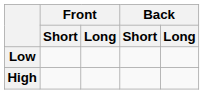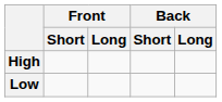 <table class="wikitable" style="text-align:center">
 <tr>
 <th rowspan=2></th>
 <th colspan=2>Front</th>
 <th colspan=2>Back</th>
 </tr>
 <tr>
 <th>Short</th>
 <th>Long</th>
 <th>Short</th>
 <th>Long</th>
 </tr>
 <tr>
+<th>High</th>
+<td> </td>
+<td> </td>
+<td> </td>
+<td> </td>
+</tr>
+<tr>
 <th>Low</th>
 <td></td>
 <td> </td>
 <td> </td>
 <td> </td>
 </tr>
-<tr>
-<th>High</th>
-<td> </td>
-<td> </td>
-<td> </td>
-<td> </td>
-</tr>
 </table>
